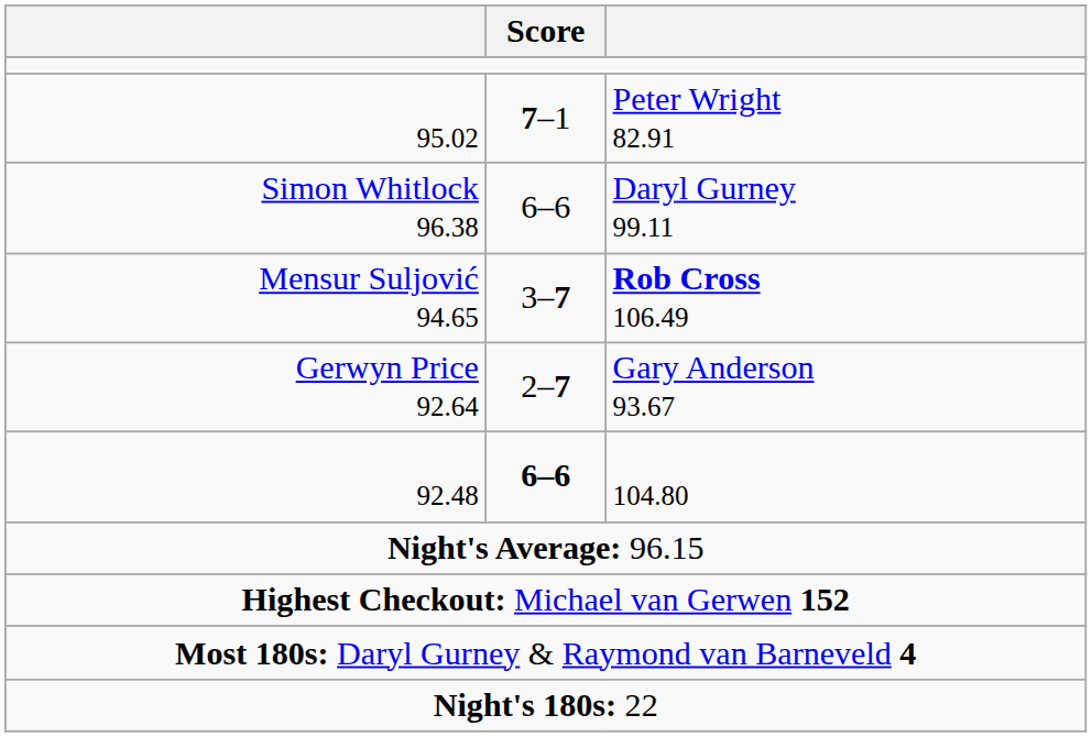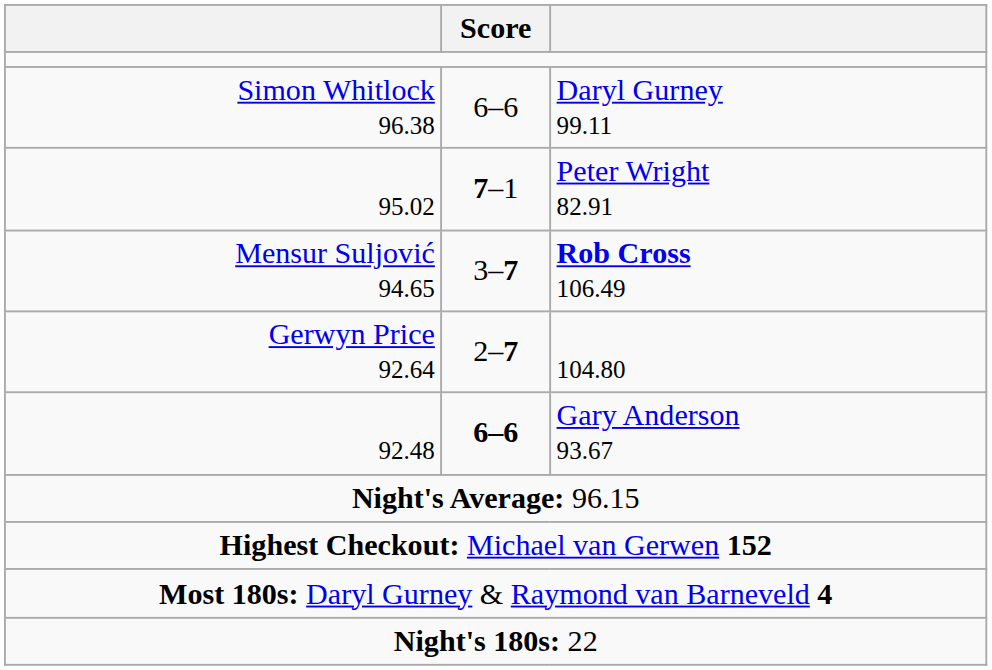 <table class=wikitable style="text-align:center">
 <tr>
 <th width=225></th>
 <th width=50>Score</th>
 <th width=225></th>
 </tr>
 <tr align=center>
 <td colspan="3"></td>
 </tr>
 <tr align=left>
+<td align=right><a href='#'>Simon Whitlock</a>  <br><small><span>96.38</span></small></td>
+<td align=center>6–6</td>
+<td> <a href='#'>Daryl Gurney</a> <br><small><span>99.11</span></small></td>
+</tr>
+<tr align=left>
 <td align=right> <br><small><span>95.02</span></small></td>
 <td align=center><strong>7</strong>–1</td>
 <td> <a href='#'>Peter Wright</a> <br><small><span>82.91</span></small></td>
-</tr>
-<tr align=left>
-<td align=right><a href='#'>Simon Whitlock</a>  <br><small><span>96.38</span></small></td>
-<td align=center>6–6</td>
-<td> <a href='#'>Daryl Gurney</a> <br><small><span>99.11</span></small></td>
 </tr>
 <tr align=left>
 <td align=right><a href='#'>Mensur Suljović</a>  <br><small><span>94.65</span></small></td>
 <td align=center>3–<strong>7</strong></td>
 <td> <strong><a href='#'>Rob Cross</a></strong> <br><small><span>106.49</span></small></td>
 </tr>
 <tr align=left>
 <td align=right><a href='#'>Gerwyn Price</a>  <br><small><span>92.64</span></small></td>
 <td align=center>2–<strong>7</strong></td>
-<td> <a href='#'>Gary Anderson</a> <br><small><span>93.67</span></small></td>
+<td> <br><small><span>104.80</span></small></td>
 </tr>
 <tr align=left>
 <td align=right> <br><small><span>92.48</span></small></td>
 <td align=center><strong>6–6</strong></td>
-<td> <br><small><span>104.80</span></small></td>
+<td> <a href='#'>Gary Anderson</a> <br><small><span>93.67</span></small></td>
 </tr>
 <tr align=center>
 <td colspan="3"><strong>Night's Average:</strong> 96.15</td>
 </tr>
 <tr align=center>
 <td colspan="3"><strong>Highest Checkout:</strong>  <a href='#'>Michael van Gerwen</a> <strong>152</strong></td>
 </tr>
 <tr align=center>
 <td colspan="3"><strong>Most 180s:</strong>  <a href='#'>Daryl Gurney</a> &  <a href='#'>Raymond van Barneveld</a> <strong>4</strong></td>
 </tr>
 <tr align=center>
 <td colspan="3"><strong>Night's 180s:</strong> 22</td>
 </tr>
 </table>
